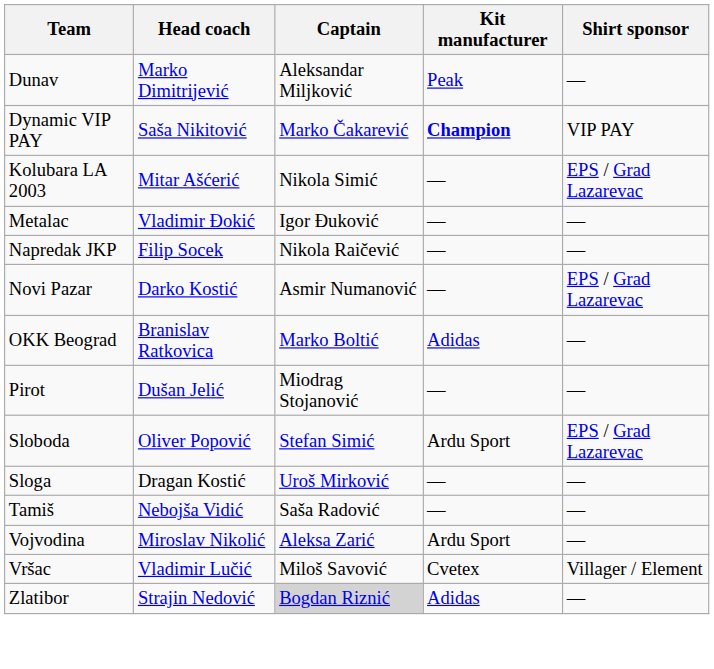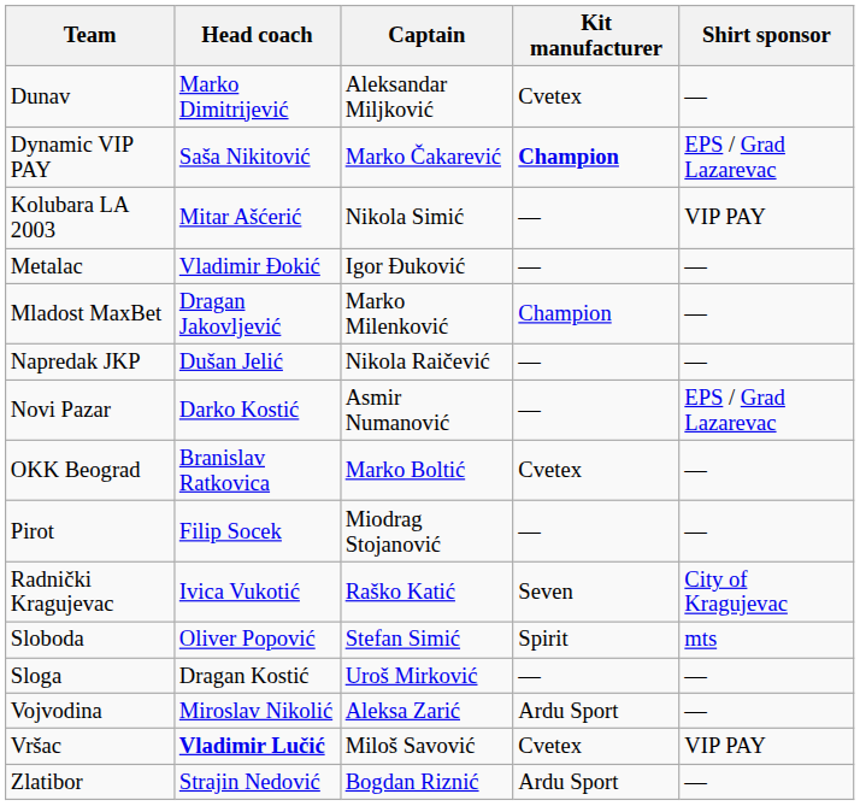 <table class="wikitable">
 <tr>
 <th>Team</th>
 <th>Head coach</th>
 <th>Captain</th>
 <th>Kit manufacturer</th>
 <th>Shirt sponsor</th>
 </tr>
 <tr>
 <td>Dunav</td>
 <td> <a href='#'>Marko Dimitrijević</a></td>
 <td> Aleksandar Miljković</td>
-<td><a href='#'>Peak</a></td>
+<td>Cvetex</td>
 <td>—</td>
 </tr>
 <tr>
 <td>Dynamic VIP PAY</td>
 <td> <a href='#'>Saša Nikitović</a></td>
 <td> <a href='#'>Marko Čakarević</a></td>
 <td><strong><a href='#'>Champion</a></strong></td>
-<td>VIP PAY</td>
+<td><a href='#'>EPS</a> / <a href='#'>Grad Lazarevac</a></td>
 </tr>
 <tr>
 <td>Kolubara LA 2003</td>
 <td> <a href='#'>Mitar Ašćerić</a></td>
 <td> Nikola Simić</td>
 <td>—</td>
-<td><a href='#'>EPS</a> / <a href='#'>Grad Lazarevac</a></td>
+<td>VIP PAY</td>
 </tr>
 <tr>
 <td>Metalac</td>
 <td> <a href='#'>Vladimir Đokić</a></td>
 <td> Igor Đuković</td>
 <td>—</td>
 <td>—</td>
 </tr>
 <tr>
+<td>Mladost MaxBet</td>
+<td> <a href='#'>Dragan Jakovljević</a></td>
+<td> Marko Milenković</td>
+<td><a href='#'>Champion</a></td>
+<td>—</td>
+</tr>
+<tr>
 <td>Napredak JKP</td>
-<td> <a href='#'>Filip Socek</a></td>
+<td> <a href='#'>Dušan Jelić</a></td>
 <td> Nikola Raičević</td>
 <td>—</td>
 <td>—</td>
 </tr>
 <tr>
 <td>Novi Pazar</td>
 <td> <a href='#'>Darko Kostić</a></td>
 <td> Asmir Numanović</td>
 <td>—</td>
 <td><a href='#'>EPS</a> / <a href='#'>Grad Lazarevac</a></td>
 </tr>
 <tr>
 <td>OKK Beograd</td>
 <td> <a href='#'>Branislav Ratkovica</a></td>
 <td> <a href='#'>Marko Boltić</a></td>
-<td><a href='#'>Adidas</a></td>
+<td>Cvetex</td>
 <td>—</td>
 </tr>
 <tr>
 <td>Pirot</td>
-<td> <a href='#'>Dušan Jelić</a></td>
+<td> <a href='#'>Filip Socek</a></td>
 <td> Miodrag Stojanović</td>
 <td>—</td>
 <td>—</td>
 </tr>
 <tr>
+<td>Radnički Kragujevac</td>
+<td> <a href='#'>Ivica Vukotić</a></td>
+<td> <a href='#'>Raško Katić</a></td>
+<td>Seven</td>
+<td><a href='#'>City of Kragujevac</a></td>
+</tr>
+<tr>
 <td>Sloboda</td>
 <td> <a href='#'>Oliver Popović</a></td>
 <td> <a href='#'>Stefan Simić</a></td>
-<td>Ardu Sport</td>
-<td><a href='#'>EPS</a> / <a href='#'>Grad Lazarevac</a></td>
+<td>Spirit</td>
+<td><a href='#'>mts</a></td>
 </tr>
 <tr>
 <td>Sloga</td>
 <td> Dragan Kostić</td>
 <td> <a href='#'>Uroš Mirković</a></td>
-<td>—</td>
-<td>—</td>
-</tr>
-<tr>
-<td>Tamiš</td>
-<td> <a href='#'>Nebojša Vidić</a></td>
-<td> Saša Radović</td>
 <td>—</td>
 <td>—</td>
 </tr>
 <tr>
 <td>Vojvodina</td>
 <td> <a href='#'>Miroslav Nikolić</a></td>
 <td> <a href='#'>Aleksa Zarić</a></td>
 <td>Ardu Sport</td>
 <td>—</td>
 </tr>
 <tr>
 <td>Vršac</td>
-<td> <a href='#'>Vladimir Lučić</a></td>
+<td><strong> <a href='#'>Vladimir Lučić</a></strong></td>
 <td> Miloš Savović</td>
 <td>Cvetex</td>
-<td>Villager / Element</td>
+<td>VIP PAY</td>
 </tr>
 <tr>
 <td>Zlatibor</td>
 <td> <a href='#'>Strajin Nedović</a></td>
-<td style="background: lightgrey;"> <a href='#'>Bogdan Riznić</a></td>
-<td><a href='#'>Adidas</a></td>
+<td> <a href='#'>Bogdan Riznić</a></td>
+<td>Ardu Sport</td>
 <td>—</td>
 </tr>
 </table>
